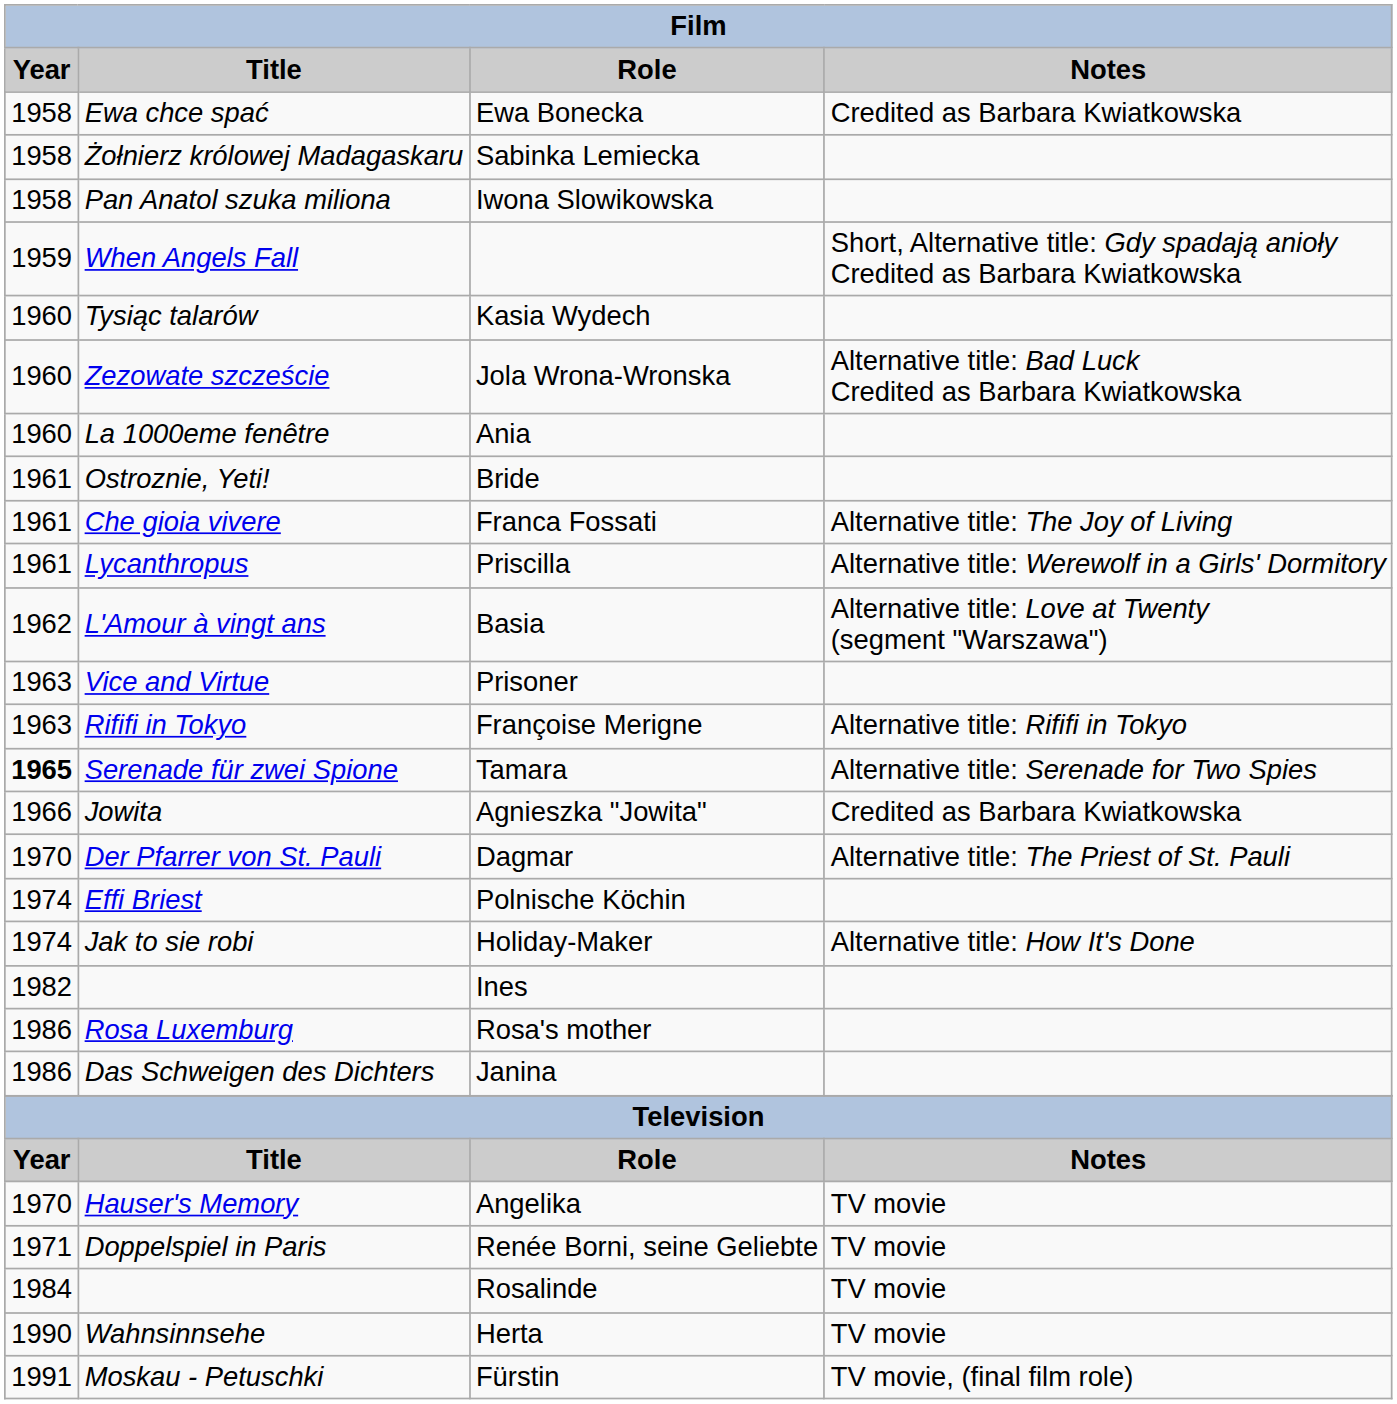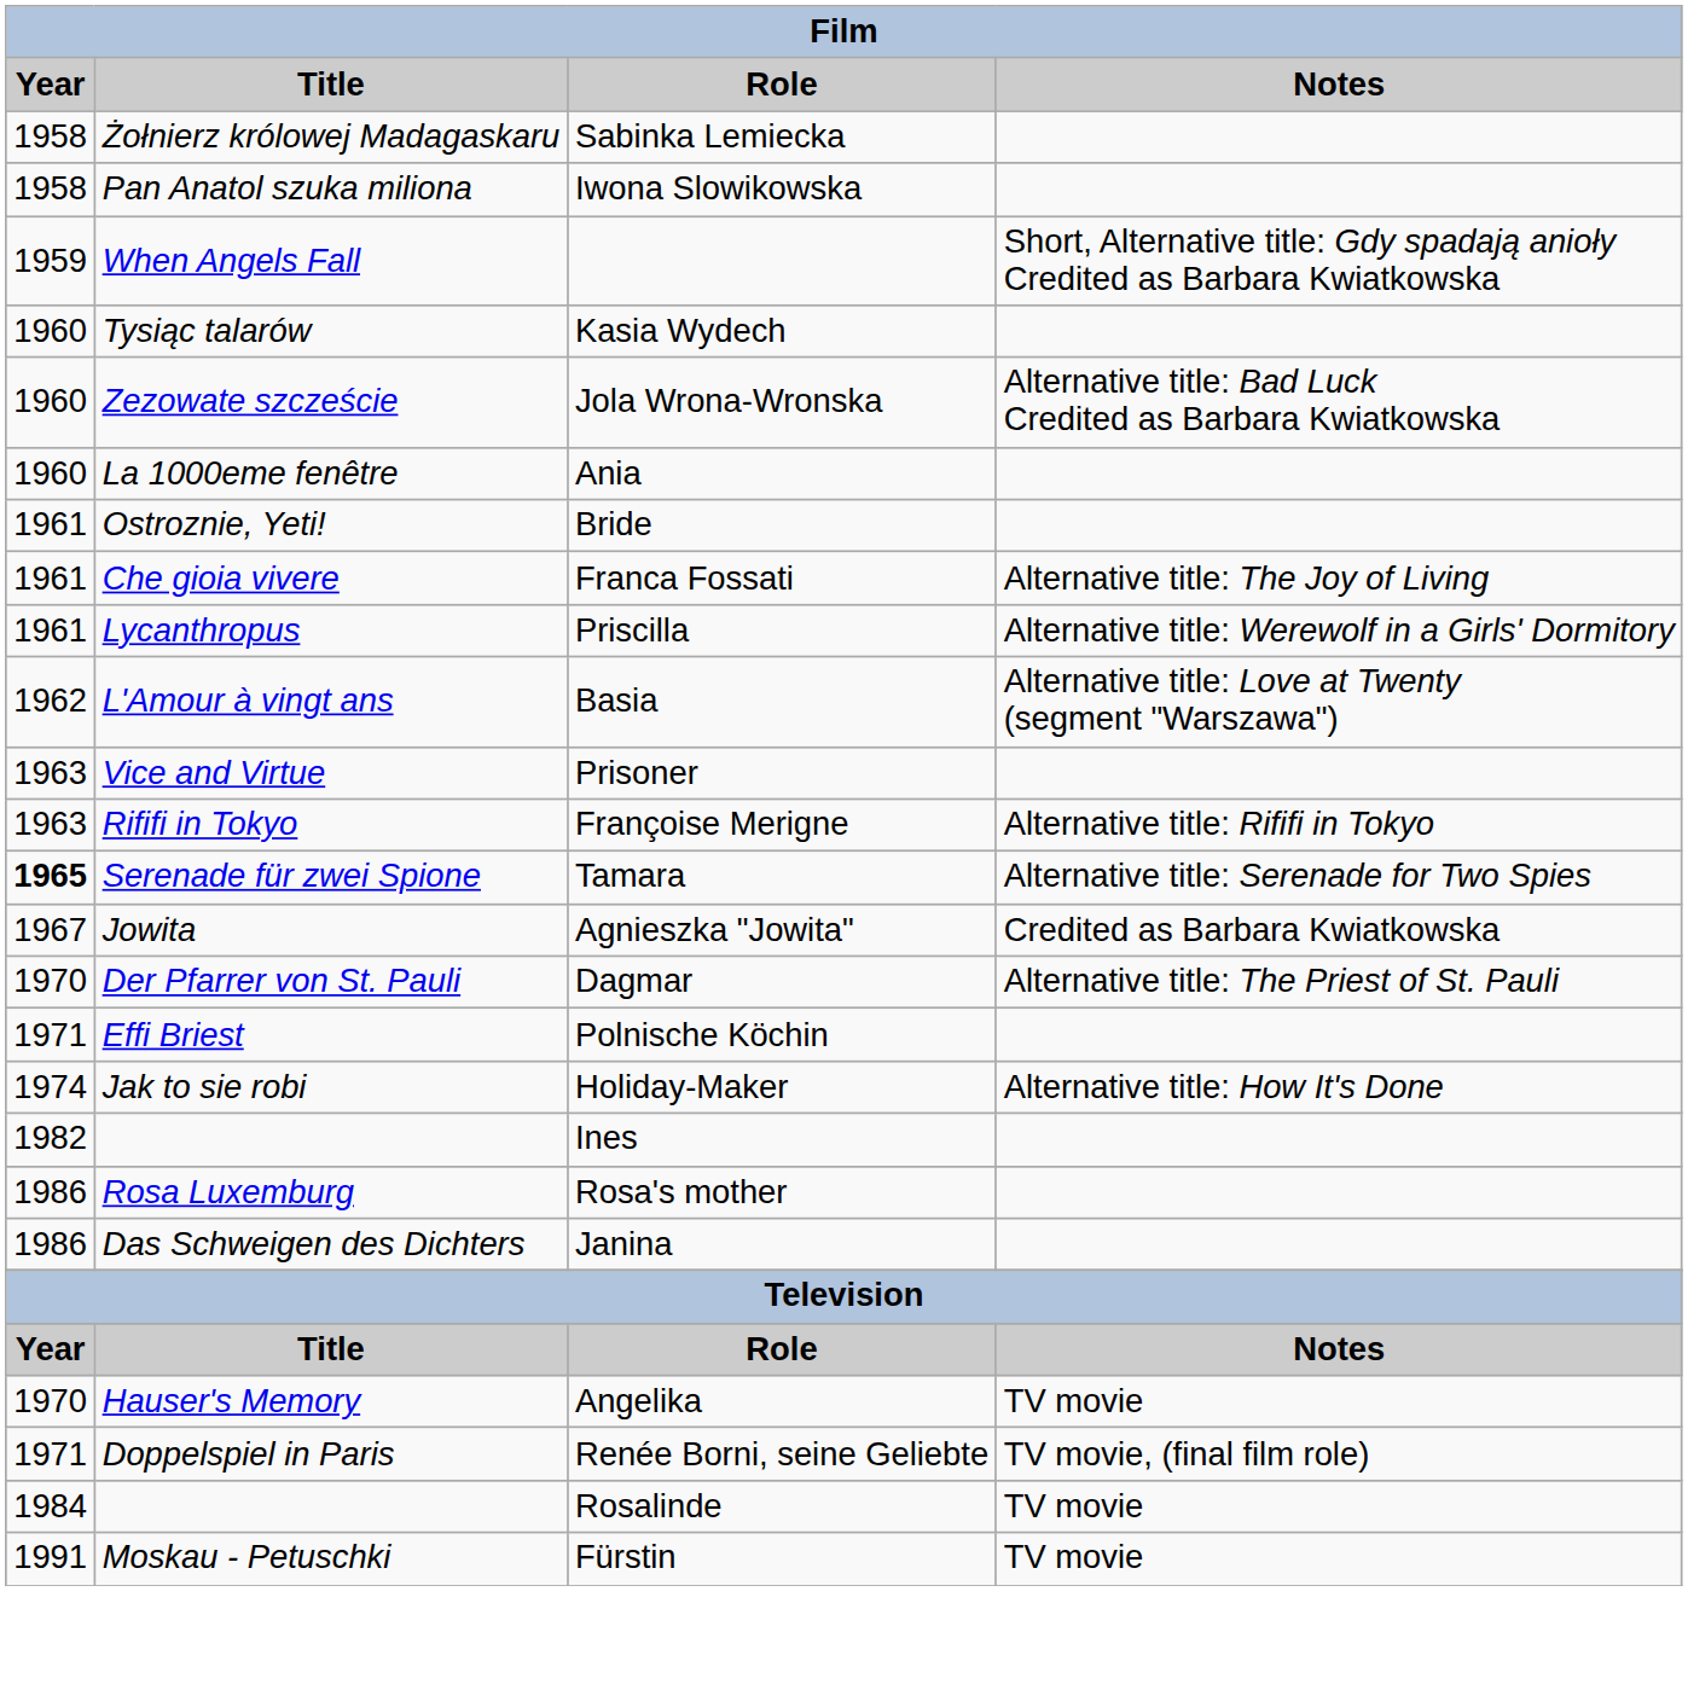 <table class="wikitable" style="font-size:100%;">
 <tr>
 <th colspan=4 style="background:#B0C4DE;">Film</th>
 </tr>
 <tr align="center">
 <th style="background: #CCCCCC;">Year</th>
 <th style="background: #CCCCCC;">Title</th>
 <th style="background: #CCCCCC;">Role</th>
 <th style="background: #CCCCCC;">Notes</th>
-</tr>
-<tr>
-<td>1958</td>
-<td><em>Ewa chce spać</em></td>
-<td>Ewa Bonecka</td>
-<td>Credited as Barbara Kwiatkowska</td>
 </tr>
 <tr>
 <td>1958</td>
 <td><em>Żołnierz królowej Madagaskaru</em></td>
 <td>Sabinka Lemiecka</td>
 <td></td>
 </tr>
 <tr>
 <td>1958</td>
 <td><em>Pan Anatol szuka miliona</em></td>
 <td>Iwona Slowikowska</td>
 <td></td>
 </tr>
 <tr>
 <td>1959</td>
 <td><em><a href='#'>When Angels Fall</a></em></td>
 <td></td>
 <td>Short, Alternative title: <em>Gdy spadają anioły</em><br>Credited as Barbara Kwiatkowska</td>
 </tr>
 <tr>
 <td>1960</td>
 <td><em>Tysiąc talarów</em></td>
 <td>Kasia Wydech</td>
 <td></td>
 </tr>
 <tr>
 <td>1960</td>
 <td><em><a href='#'>Zezowate szczeście</a></em></td>
 <td>Jola Wrona-Wronska</td>
 <td>Alternative title: <em>Bad Luck</em><br>Credited as Barbara Kwiatkowska</td>
 </tr>
 <tr>
 <td>1960</td>
 <td><em>La 1000eme fenêtre</em></td>
 <td>Ania</td>
 <td></td>
 </tr>
 <tr>
 <td>1961</td>
 <td><em>Ostroznie, Yeti!</em></td>
 <td>Bride</td>
 <td></td>
 </tr>
 <tr>
 <td>1961</td>
 <td><em><a href='#'>Che gioia vivere</a></em></td>
 <td>Franca Fossati</td>
 <td>Alternative title: <em>The Joy of Living</em></td>
 </tr>
 <tr>
 <td>1961</td>
 <td><em><a href='#'>Lycanthropus</a></em></td>
 <td>Priscilla</td>
 <td>Alternative title: <em>Werewolf in a Girls' Dormitory</em></td>
 </tr>
 <tr>
 <td>1962</td>
 <td><em><a href='#'>L'Amour à vingt ans</a></em></td>
 <td>Basia</td>
 <td>Alternative title: <em>Love at Twenty</em><br>(segment "Warszawa")</td>
 </tr>
 <tr>
 <td>1963</td>
 <td><em><a href='#'>Vice and Virtue</a></em></td>
 <td>Prisoner</td>
 <td></td>
 </tr>
 <tr>
 <td>1963</td>
 <td><em><a href='#'>Rififi in Tokyo</a></em></td>
 <td>Françoise Merigne</td>
 <td>Alternative title: <em>Rififi in Tokyo</em></td>
 </tr>
 <tr>
 <td><strong>1965</strong></td>
 <td><em><a href='#'>Serenade für zwei Spione</a></em></td>
 <td>Tamara</td>
 <td>Alternative title: <em>Serenade for Two Spies</em></td>
 </tr>
 <tr>
-<td>1966</td>
+<td>1967</td>
 <td><em>Jowita</em></td>
 <td>Agnieszka "Jowita"</td>
 <td>Credited as Barbara Kwiatkowska</td>
 </tr>
 <tr>
 <td>1970</td>
 <td><em><a href='#'>Der Pfarrer von St. Pauli</a></em></td>
 <td>Dagmar</td>
 <td>Alternative title: <em>The Priest of St. Pauli</em></td>
 </tr>
 <tr>
-<td>1974</td>
+<td>1971</td>
 <td><em><a href='#'>Effi Briest</a></em></td>
 <td>Polnische Köchin</td>
 <td></td>
 </tr>
 <tr>
 <td>1974</td>
 <td><em>Jak to sie robi</em></td>
 <td>Holiday-Maker</td>
 <td>Alternative title: <em>How It's Done</em></td>
 </tr>
 <tr>
 <td>1982</td>
 <td><em></em></td>
 <td>Ines</td>
 <td></td>
 </tr>
 <tr>
 <td>1986</td>
 <td><em><a href='#'>Rosa Luxemburg</a></em></td>
 <td>Rosa's mother</td>
 <td></td>
 </tr>
 <tr>
 <td>1986</td>
 <td><em>Das Schweigen des Dichters</em></td>
 <td>Janina</td>
 <td></td>
 </tr>
 <tr>
 </tr>
 <tr align="center">
 <th colspan=4 style="background:#B0C4DE;">Television</th>
 </tr>
 <tr align="center">
 <th style="background: #CCCCCC;">Year</th>
 <th style="background: #CCCCCC;">Title</th>
 <th style="background: #CCCCCC;">Role</th>
 <th style="background: #CCCCCC;">Notes</th>
 </tr>
 <tr>
 <td>1970</td>
 <td><em><a href='#'>Hauser's Memory</a></em></td>
 <td>Angelika</td>
 <td>TV movie</td>
 </tr>
 <tr>
 <td>1971</td>
 <td><em>Doppelspiel in Paris</em></td>
 <td>Renée Borni, seine Geliebte</td>
-<td>TV movie</td>
+<td>TV movie, (final film role)</td>
 </tr>
 <tr>
 <td>1984</td>
 <td><em></em></td>
 <td>Rosalinde</td>
 <td>TV movie</td>
 </tr>
 <tr>
-<td>1990</td>
-<td><em>Wahnsinnsehe</em></td>
-<td>Herta</td>
-<td>TV movie</td>
-</tr>
-<tr>
 <td>1991</td>
 <td><em>Moskau - Petuschki</em></td>
 <td>Fürstin</td>
-<td>TV movie, (final film role)</td>
+<td>TV movie</td>
 </tr>
 </table>
